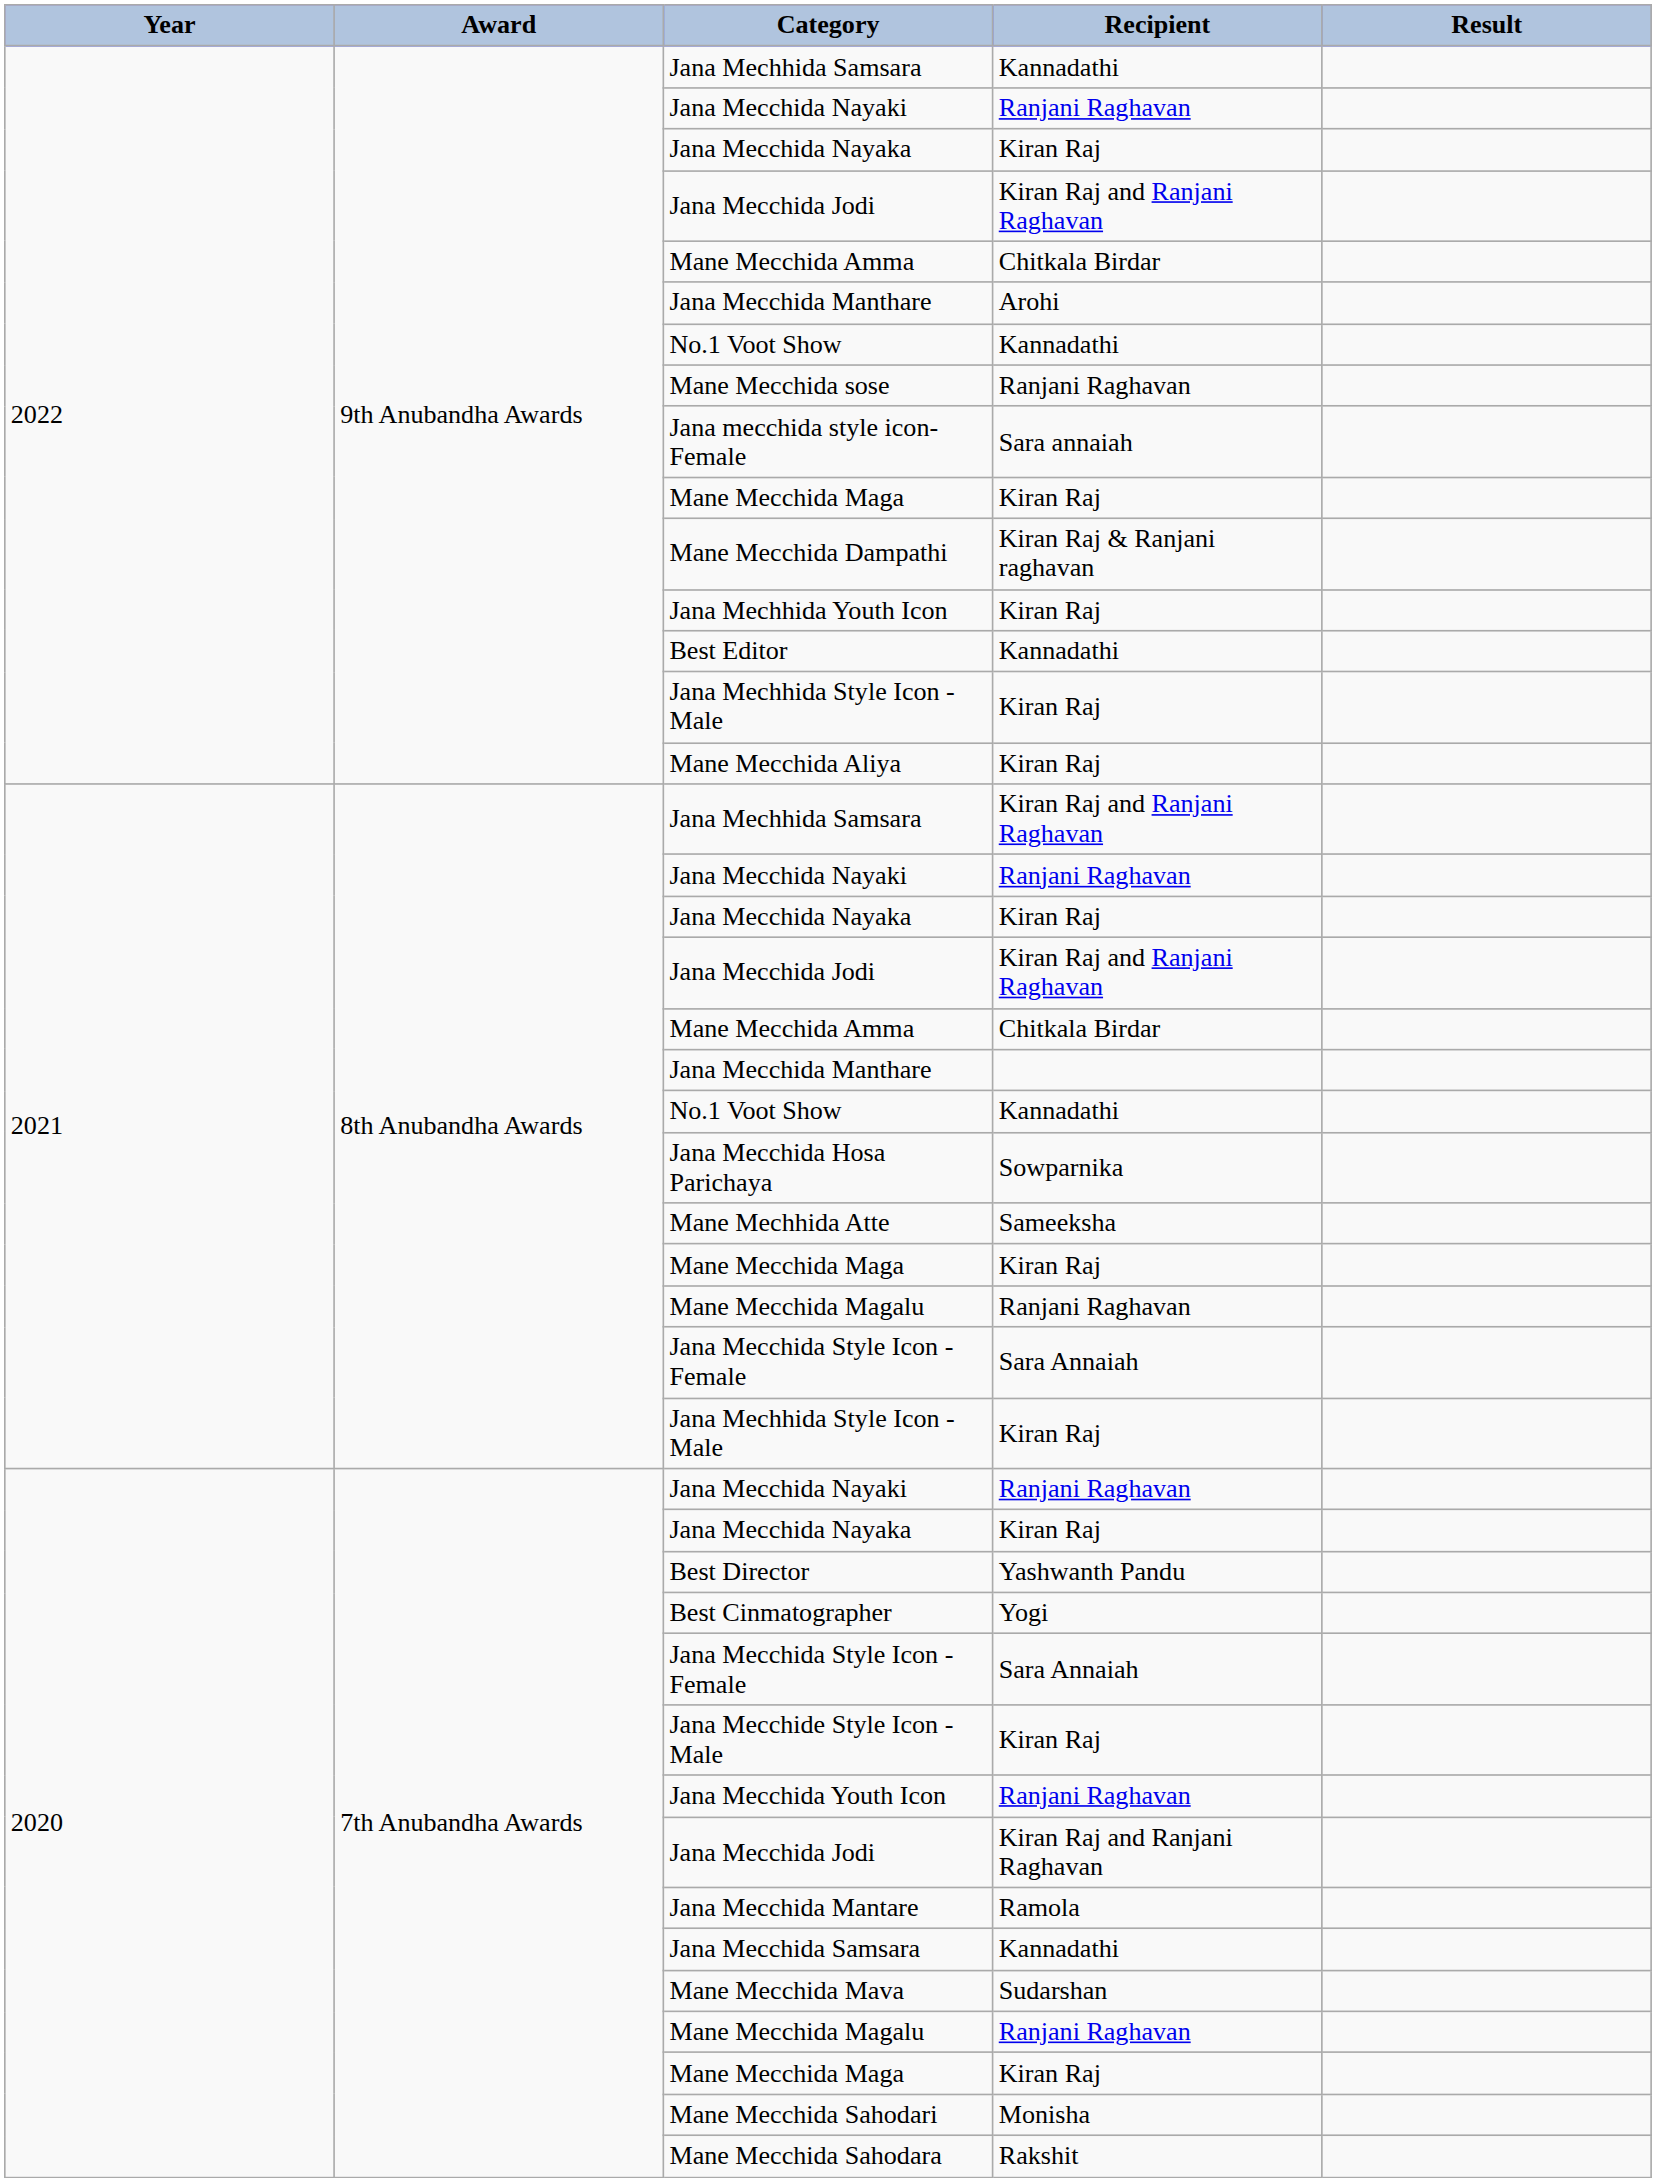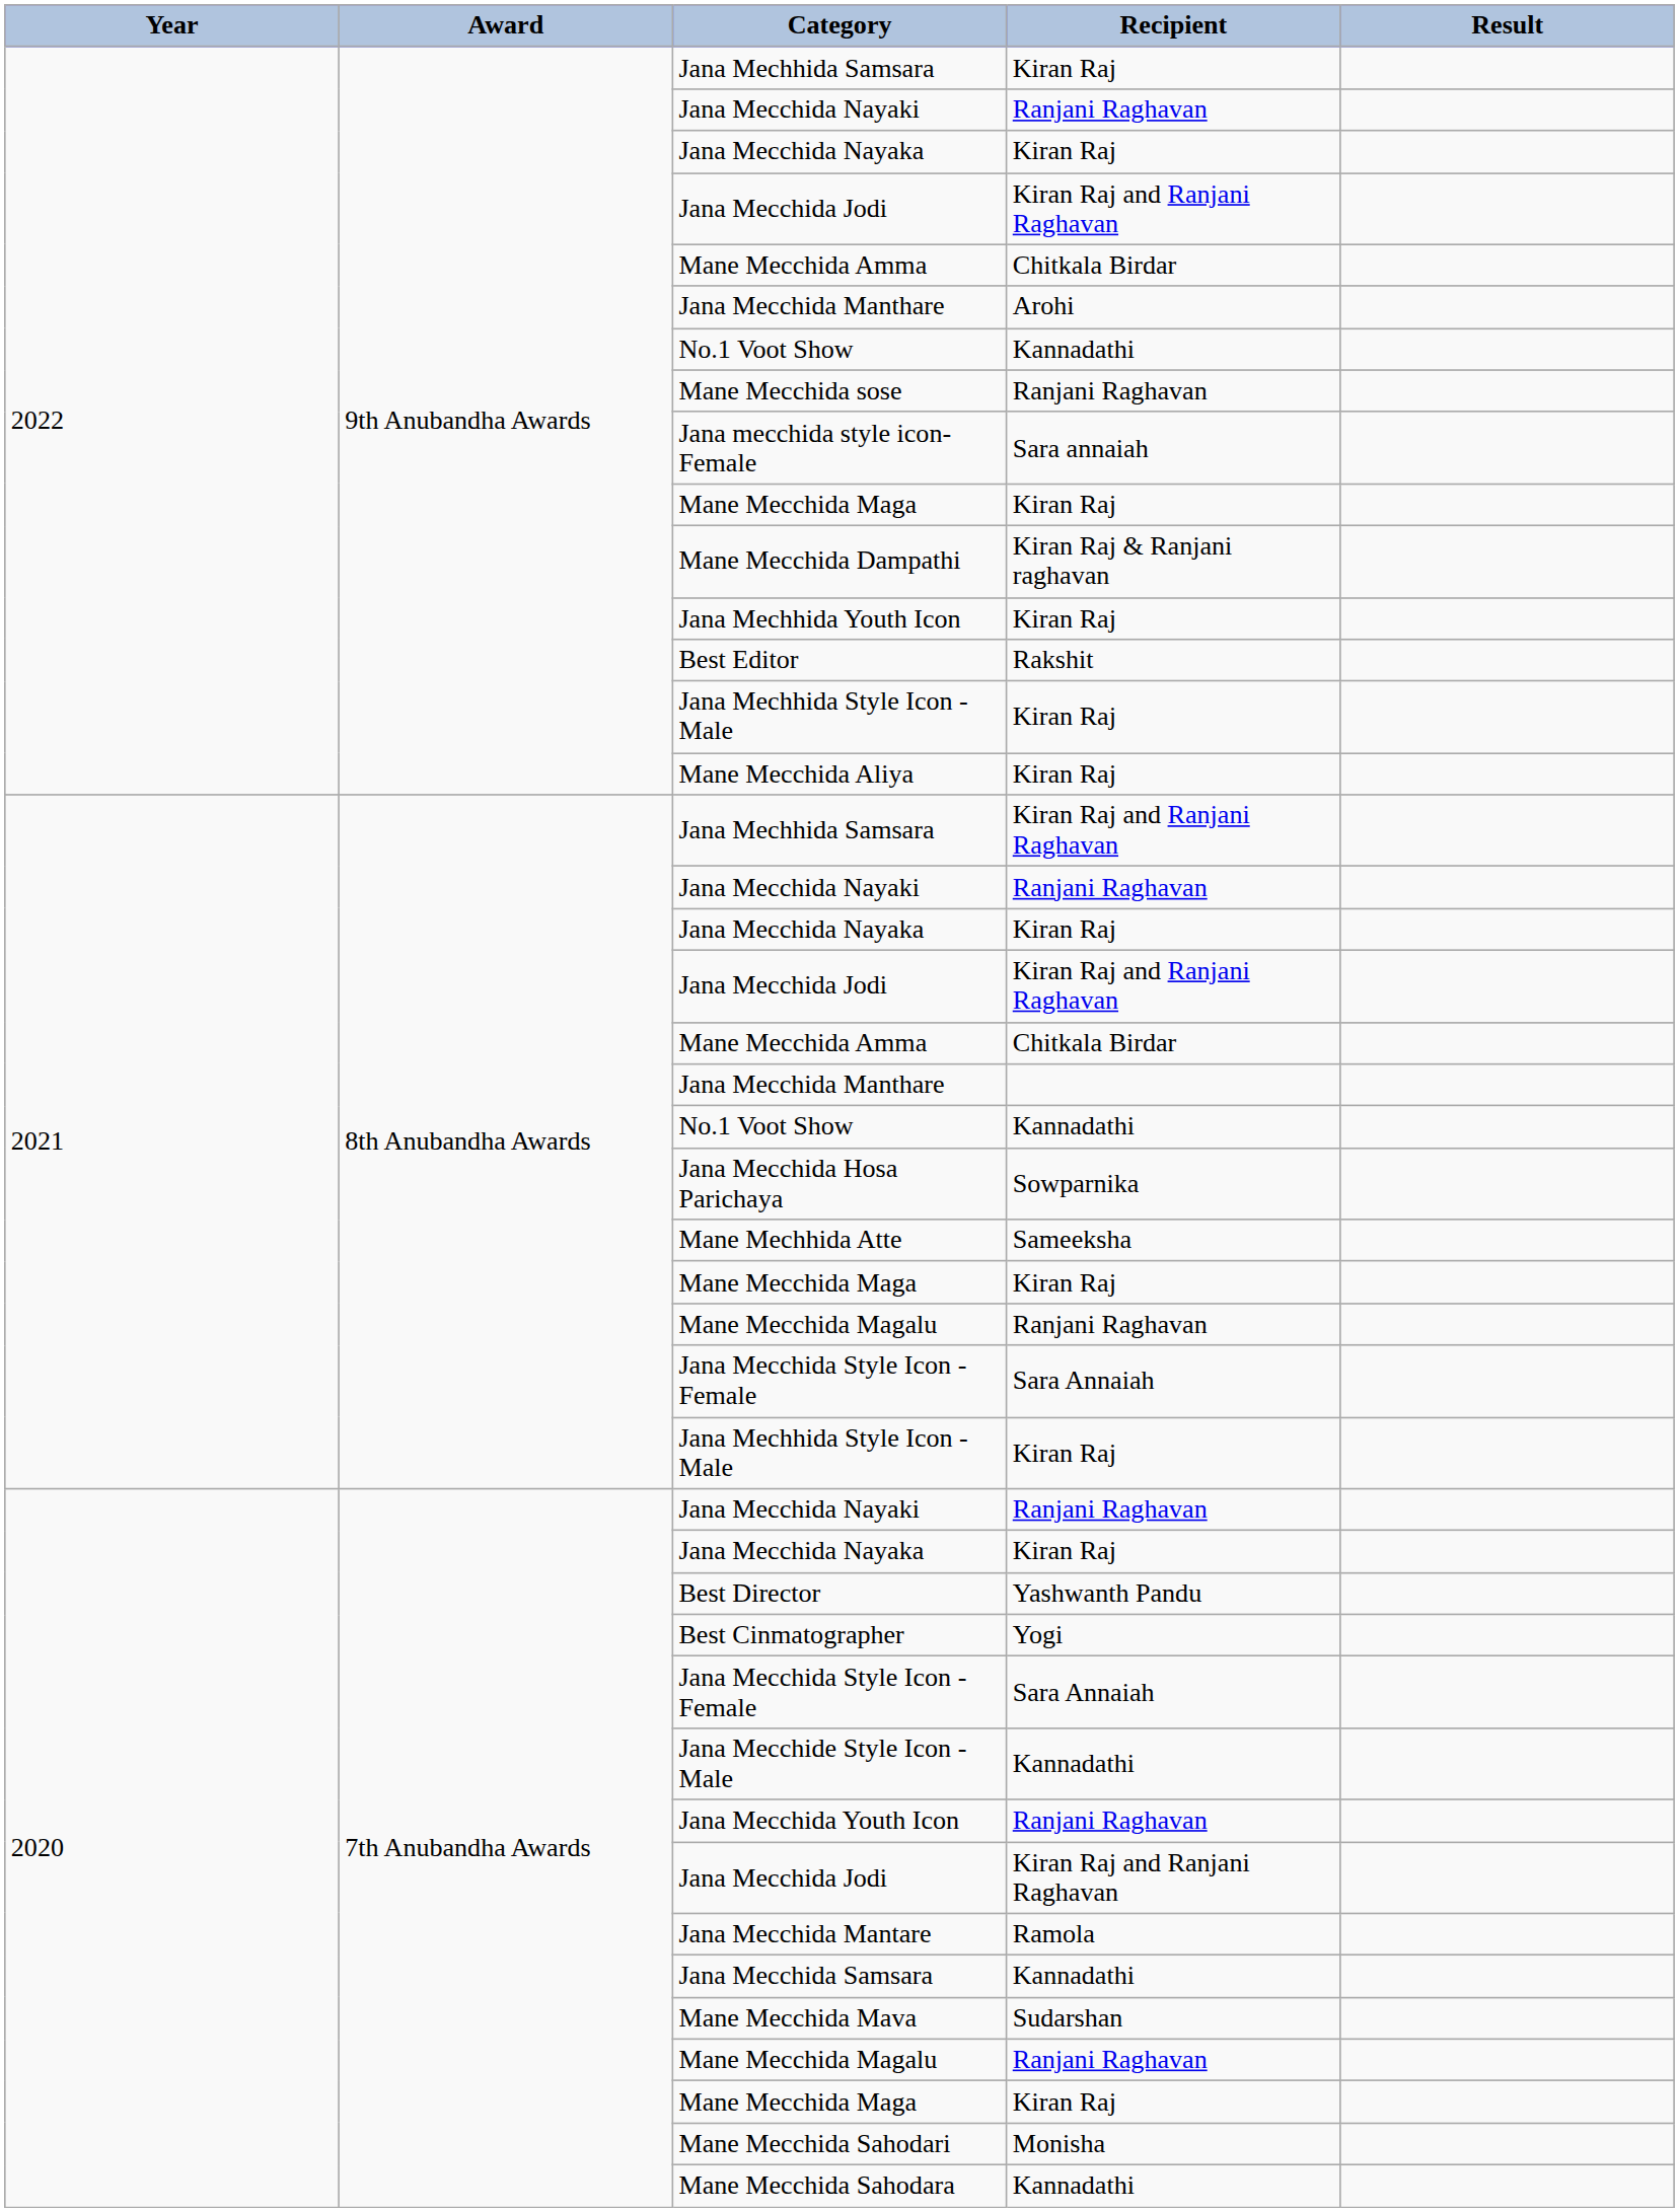 <table class="wikitable" width="80%">
 <tr bgcolor="blue">
 <th style="width:100pt; background:LightSteelBlue;">Year</th>
 <th style="width:100pt; background:LightSteelBlue;">Award</th>
 <th style="width:100pt; background:LightSteelBlue;">Category</th>
 <th style="width:100pt; background:LightSteelBlue;">Recipient</th>
 <th style="width:100pt; background:LightSteelBlue;">Result</th>
 </tr>
 <tr>
 <td rowspan="15">2022</td>
 <td rowspan="15">9th Anubandha Awards</td>
 <td>Jana Mechhida Samsara</td>
-<td>Kannadathi</td>
+<td>Kiran Raj</td>
 <td></td>
 </tr>
 <tr>
 <td>Jana Mecchida Nayaki</td>
 <td><a href='#'>Ranjani Raghavan</a></td>
 <td></td>
 </tr>
 <tr>
 <td>Jana Mecchida Nayaka</td>
 <td>Kiran Raj</td>
 <td></td>
 </tr>
 <tr>
 <td>Jana Mecchida Jodi</td>
 <td>Kiran Raj and <a href='#'>Ranjani Raghavan</a></td>
 <td></td>
 </tr>
 <tr>
 <td>Mane Mecchida Amma</td>
 <td>Chitkala Birdar</td>
 <td></td>
 </tr>
 <tr>
 <td>Jana Mecchida Manthare</td>
 <td>Arohi</td>
 <td></td>
 </tr>
 <tr>
 <td>No.1 Voot Show</td>
 <td>Kannadathi</td>
 <td></td>
 </tr>
 <tr>
 <td>Mane Mecchida sose</td>
 <td>Ranjani Raghavan</td>
 <td></td>
 </tr>
 <tr>
 <td>Jana mecchida style icon-Female</td>
 <td>Sara annaiah</td>
 <td></td>
 </tr>
 <tr>
 <td>Mane Mecchida Maga</td>
 <td>Kiran Raj</td>
 <td></td>
 </tr>
 <tr>
 <td>Mane Mecchida Dampathi</td>
 <td>Kiran Raj & Ranjani raghavan</td>
 <td></td>
 </tr>
 <tr>
 <td>Jana Mechhida Youth Icon</td>
 <td>Kiran Raj</td>
 <td></td>
 </tr>
 <tr>
 <td>Best Editor</td>
-<td>Kannadathi</td>
+<td>Rakshit</td>
 <td></td>
 </tr>
 <tr>
 <td>Jana Mechhida Style Icon -Male</td>
 <td>Kiran Raj</td>
 <td></td>
 </tr>
 <tr>
 <td>Mane Mecchida Aliya</td>
 <td>Kiran Raj</td>
 <td></td>
 </tr>
 <tr>
 <td rowspan="13">2021</td>
 <td rowspan="13">8th Anubandha Awards</td>
 <td>Jana Mechhida Samsara</td>
 <td>Kiran Raj and <a href='#'>Ranjani Raghavan</a></td>
 <td></td>
 </tr>
 <tr>
 <td>Jana Mecchida Nayaki</td>
 <td><a href='#'>Ranjani Raghavan</a></td>
 <td></td>
 </tr>
 <tr>
 <td>Jana Mecchida Nayaka</td>
 <td>Kiran Raj</td>
 <td></td>
 </tr>
 <tr>
 <td>Jana Mecchida Jodi</td>
 <td>Kiran Raj and <a href='#'>Ranjani Raghavan</a></td>
 <td></td>
 </tr>
 <tr>
 <td>Mane Mecchida Amma</td>
 <td>Chitkala Birdar</td>
 <td></td>
 </tr>
 <tr>
 <td>Jana Mecchida Manthare</td>
 <td></td>
 <td></td>
 </tr>
 <tr>
 <td>No.1 Voot Show</td>
 <td>Kannadathi</td>
 <td></td>
 </tr>
 <tr>
 <td>Jana Mecchida Hosa Parichaya</td>
 <td>Sowparnika</td>
 <td></td>
 </tr>
 <tr>
 <td>Mane Mechhida Atte</td>
 <td>Sameeksha</td>
 <td></td>
 </tr>
 <tr>
 <td>Mane Mecchida Maga</td>
 <td>Kiran Raj</td>
 <td></td>
 </tr>
 <tr>
 <td>Mane Mecchida Magalu</td>
 <td>Ranjani Raghavan</td>
 <td></td>
 </tr>
 <tr>
 <td>Jana Mecchida Style Icon - Female</td>
 <td>Sara Annaiah</td>
 <td></td>
 </tr>
 <tr>
 <td>Jana Mechhida Style Icon - Male</td>
 <td>Kiran Raj</td>
 <td></td>
 </tr>
 <tr>
 <td rowspan="17">2020</td>
 <td rowspan="17">7th Anubandha Awards</td>
 <td>Jana Mecchida Nayaki</td>
 <td><a href='#'>Ranjani Raghavan</a></td>
 <td></td>
 </tr>
 <tr>
 <td>Jana Mecchida Nayaka</td>
 <td>Kiran Raj</td>
 <td></td>
 </tr>
 <tr>
 <td>Best Director</td>
 <td>Yashwanth Pandu</td>
 <td></td>
 </tr>
 <tr>
 <td>Best Cinmatographer</td>
 <td>Yogi</td>
 <td></td>
 </tr>
 <tr>
 <td>Jana Mecchida Style Icon - Female</td>
 <td>Sara Annaiah</td>
 <td></td>
 </tr>
 <tr>
 <td>Jana Mecchide Style Icon - Male</td>
-<td>Kiran Raj</td>
+<td>Kannadathi</td>
 <td></td>
 </tr>
 <tr>
 <td>Jana Mecchida Youth Icon</td>
 <td><a href='#'>Ranjani Raghavan</a></td>
 <td></td>
 </tr>
 <tr>
 <td>Jana Mecchida Jodi</td>
 <td>Kiran Raj and Ranjani Raghavan</td>
 <td></td>
 </tr>
 <tr>
 <td>Jana Mecchida Mantare</td>
 <td>Ramola</td>
 <td></td>
 </tr>
 <tr>
 <td>Jana Mecchida Samsara</td>
 <td>Kannadathi</td>
 <td></td>
 </tr>
 <tr>
 <td>Mane Mecchida Mava</td>
 <td>Sudarshan</td>
 <td></td>
 </tr>
 <tr>
 <td>Mane Mecchida Magalu</td>
 <td><a href='#'>Ranjani Raghavan</a></td>
 <td></td>
 </tr>
 <tr>
 <td>Mane Mecchida Maga</td>
 <td>Kiran Raj</td>
 <td></td>
 </tr>
 <tr>
 <td>Mane Mecchida Sahodari</td>
 <td>Monisha</td>
 <td></td>
 </tr>
 <tr>
 <td>Mane Mecchida Sahodara</td>
-<td>Rakshit</td>
+<td>Kannadathi</td>
 <td></td>
 </tr>
 </table>
